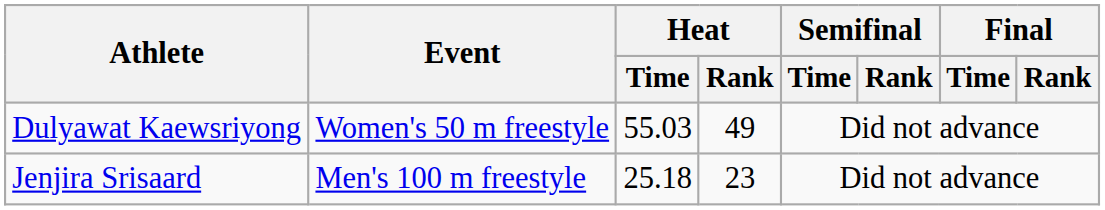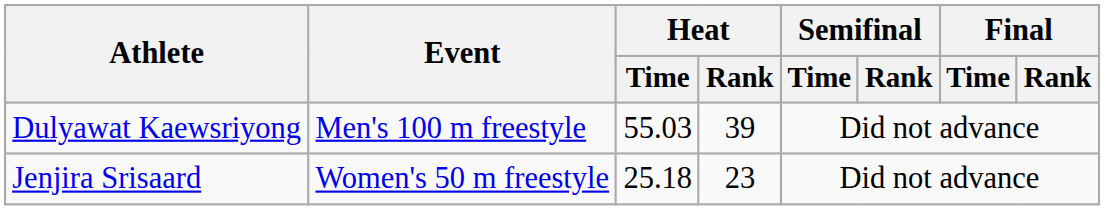 <table class=wikitable style="font-size:90%">
 <tr>
 <th rowspan="2">Athlete</th>
 <th rowspan="2">Event</th>
 <th colspan="2">Heat</th>
 <th colspan="2">Semifinal</th>
 <th colspan="2">Final</th>
 </tr>
 <tr style="font-size:95%">
 <th>Time</th>
 <th>Rank</th>
 <th>Time</th>
 <th>Rank</th>
 <th>Time</th>
 <th>Rank</th>
 </tr>
 <tr align=center>
 <td align=left><a href='#'>Dulyawat Kaewsriyong</a></td>
-<td align=left><a href='#'>Women's 50 m freestyle</a></td>
+<td align=left><a href='#'>Men's 100 m freestyle</a></td>
 <td>55.03</td>
-<td>49</td>
+<td>39</td>
 <td colspan="4">Did not advance</td>
 </tr>
 <tr align=center>
 <td align=left><a href='#'>Jenjira Srisaard</a></td>
-<td align=left><a href='#'>Men's 100 m freestyle</a></td>
+<td align=left><a href='#'>Women's 50 m freestyle</a></td>
 <td>25.18</td>
 <td>23</td>
 <td colspan="4">Did not advance</td>
 </tr>
 </table>
